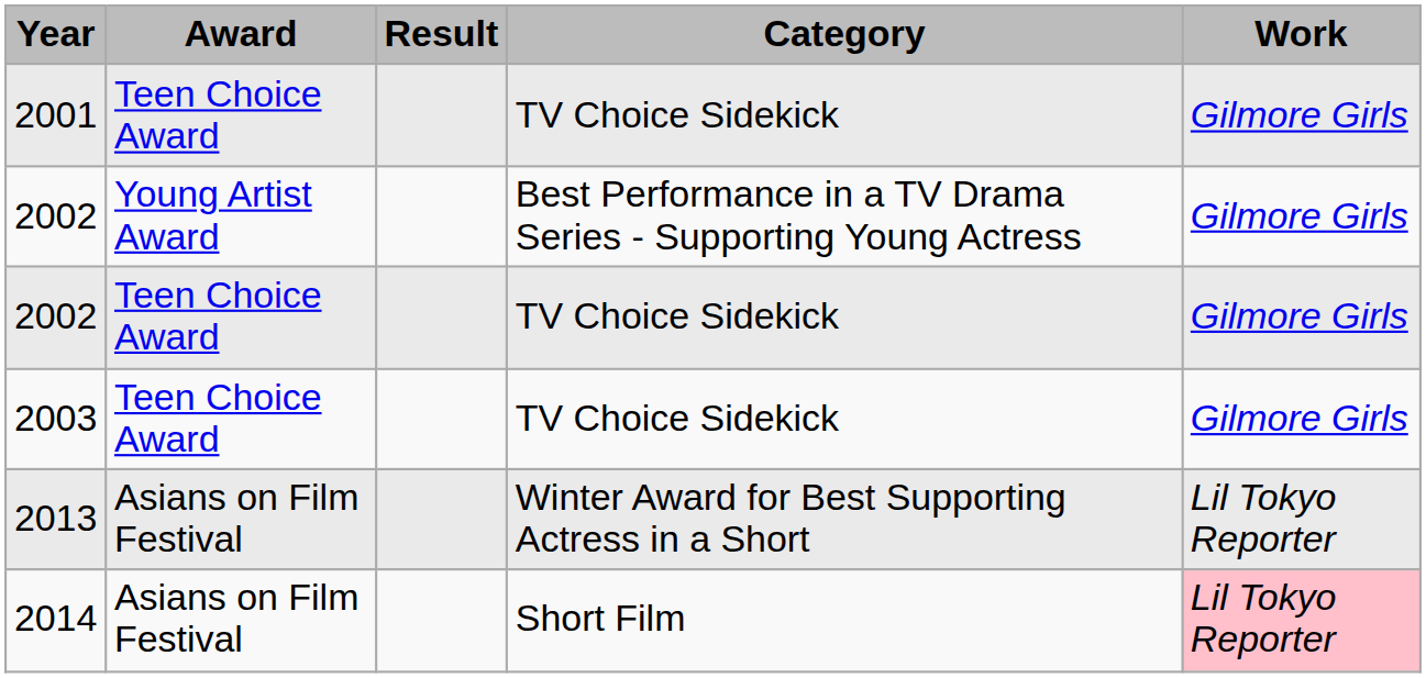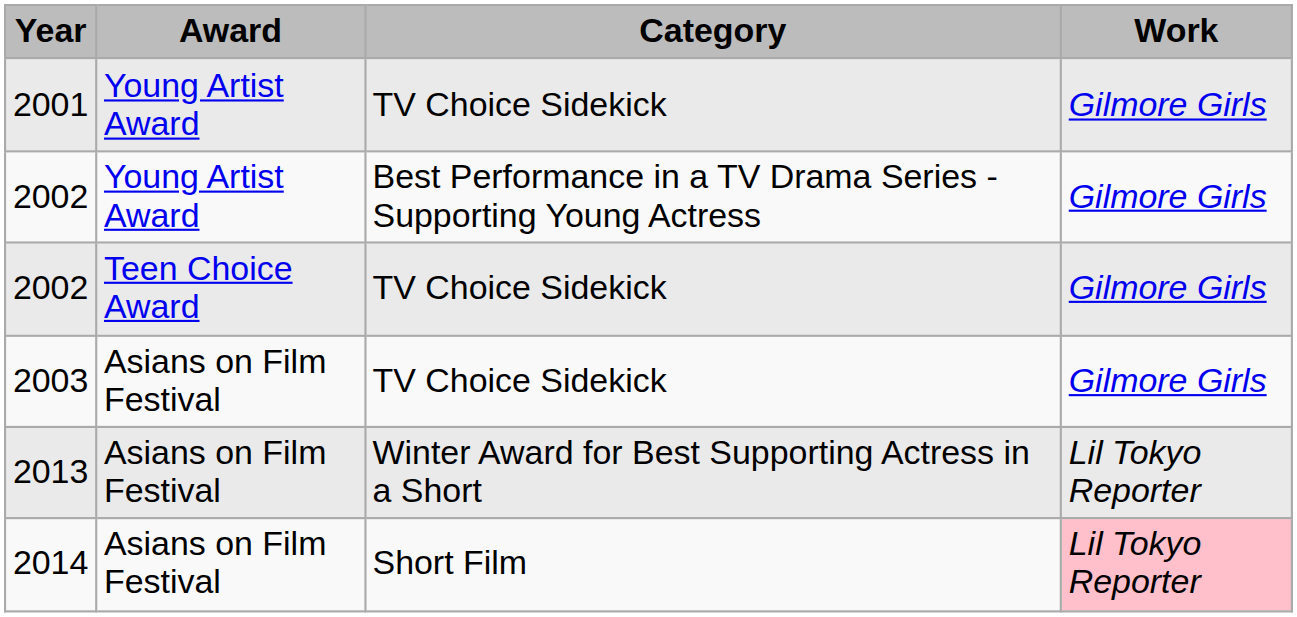 <table class="wikitable">
 <tr style="background:#b0c4de; text-align:center;">
 <th style="background:#bcbcbc;">Year</th>
 <th style="background:#bcbcbc;">Award</th>
-<th style="background:#bcbcbc;">Result</th>
 <th style="background:#bcbcbc;">Category</th>
 <th style="background:#bcbcbc;">Work</th>
 </tr>
 <tr style="background:#eaeaea;">
 <td>2001</td>
-<td><a href='#'>Teen Choice Award</a></td>
-<td></td>
+<td><a href='#'>Young Artist Award</a></td>
 <td>TV Choice Sidekick</td>
 <td><em><a href='#'>Gilmore Girls</a></em></td>
 </tr>
 <tr>
 <td>2002</td>
 <td><a href='#'>Young Artist Award</a></td>
-<td></td>
 <td>Best Performance in a TV Drama Series - Supporting Young Actress</td>
 <td><em><a href='#'>Gilmore Girls</a></em></td>
 </tr>
 <tr style="background:#eaeaea;">
 <td>2002</td>
 <td><a href='#'>Teen Choice Award</a></td>
-<td></td>
 <td>TV Choice Sidekick</td>
 <td><em><a href='#'>Gilmore Girls</a></em></td>
 </tr>
 <tr>
 <td>2003</td>
-<td><a href='#'>Teen Choice Award</a></td>
-<td></td>
+<td>Asians on Film Festival</td>
 <td>TV Choice Sidekick</td>
 <td><em><a href='#'>Gilmore Girls</a></em></td>
 </tr>
 <tr style="background:#eaeaea;">
 <td>2013</td>
 <td>Asians on Film Festival</td>
-<td></td>
 <td>Winter Award for Best Supporting Actress in a Short</td>
 <td><em>Lil Tokyo Reporter</em></td>
 </tr>
 <tr>
 <td>2014</td>
 <td>Asians on Film Festival</td>
-<td></td>
 <td>Short Film</td>
 <td style="background: pink;"><em>Lil Tokyo Reporter</em></td>
 </tr>
 </table>
